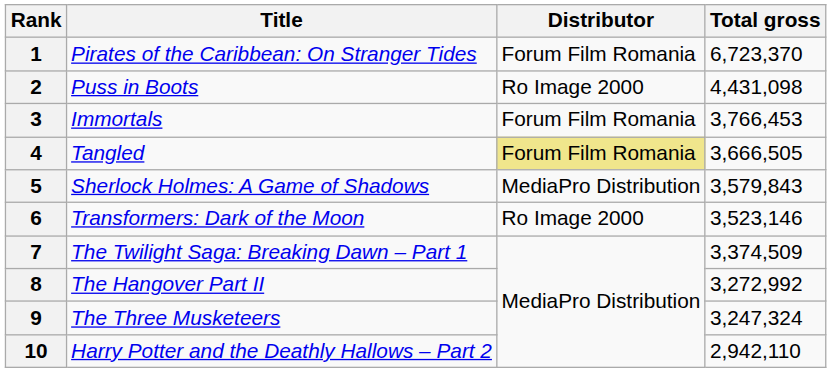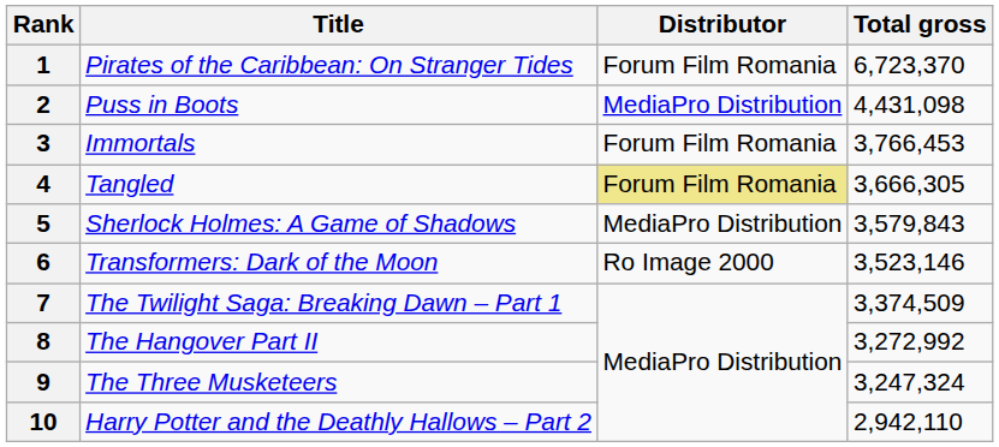 <table class="wikitable sortable" style="margin:auto; margin:auto;">
 <tr>
 <th>Rank</th>
 <th>Title</th>
 <th>Distributor</th>
 <th>Total gross</th>
 </tr>
 <tr>
 <th style="text-align:center;">1</th>
 <td><em><a href='#'>Pirates of the Caribbean: On Stranger Tides</a></em></td>
 <td>Forum Film Romania</td>
 <td>6,723,370</td>
 </tr>
 <tr>
 <th style="text-align:center;">2</th>
 <td><em><a href='#'>Puss in Boots</a></em></td>
-<td>Ro Image 2000</td>
+<td><a href='#'>MediaPro Distribution</a></td>
 <td>4,431,098</td>
 </tr>
 <tr>
 <th style="text-align:center;">3</th>
 <td><em><a href='#'>Immortals</a></em></td>
 <td>Forum Film Romania</td>
 <td>3,766,453</td>
 </tr>
 <tr>
 <th style="text-align:center;">4</th>
 <td><em><a href='#'>Tangled</a></em></td>
 <td style="background: khaki;">Forum Film Romania</td>
-<td>3,666,505</td>
+<td>3,666,305</td>
 </tr>
 <tr>
 <th style="text-align:center;">5</th>
 <td><em><a href='#'>Sherlock Holmes: A Game of Shadows</a></em></td>
 <td>MediaPro Distribution</td>
 <td>3,579,843</td>
 </tr>
 <tr>
 <th style="text-align:center;">6</th>
 <td><em><a href='#'>Transformers: Dark of the Moon</a></em></td>
 <td>Ro Image 2000</td>
 <td>3,523,146</td>
 </tr>
 <tr>
 <th style="text-align:center;">7</th>
 <td><em><a href='#'>The Twilight Saga: Breaking Dawn – Part 1</a></em></td>
 <td rowspan="4">MediaPro Distribution</td>
 <td>3,374,509</td>
 </tr>
 <tr>
 <th style="text-align:center;">8</th>
 <td><em><a href='#'>The Hangover Part II</a></em></td>
 <td>3,272,992</td>
 </tr>
 <tr>
 <th style="text-align:center;">9</th>
 <td><em><a href='#'>The Three Musketeers</a></em></td>
 <td>3,247,324</td>
 </tr>
 <tr>
 <th style="text-align:center;">10</th>
 <td><em><a href='#'>Harry Potter and the Deathly Hallows – Part 2</a></em></td>
 <td>2,942,110</td>
 </tr>
 </table>
